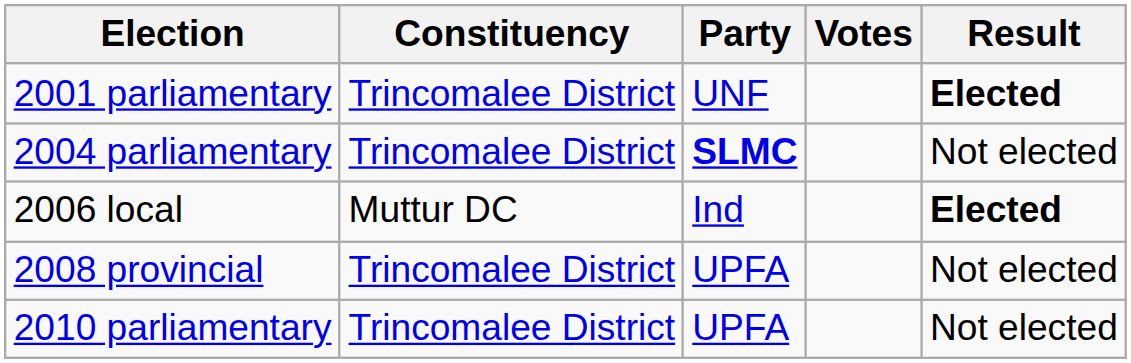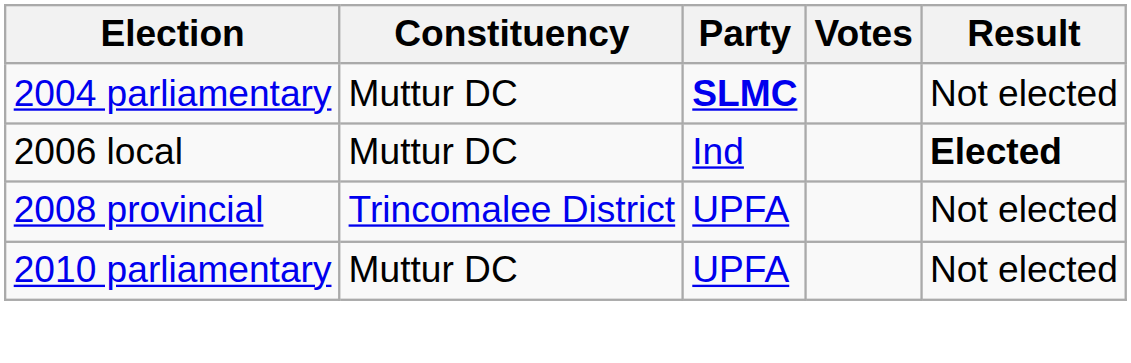 <table class="wikitable" style="text-align:left;">
 <tr>
 <th scope=col>Election</th>
 <th scope=col>Constituency</th>
 <th scope=col>Party</th>
 <th scope=col>Votes</th>
 <th scope=col>Result</th>
 </tr>
 <tr>
-<td><a href='#'>2001 parliamentary</a></td>
-<td><a href='#'>Trincomalee District</a></td>
-<td><a href='#'>UNF</a></td>
-<td align=right></td>
-<td><strong>Elected</strong></td>
-</tr>
-<tr>
 <td><a href='#'>2004 parliamentary</a></td>
-<td><a href='#'>Trincomalee District</a></td>
+<td>Muttur DC</td>
 <td><strong><a href='#'>SLMC</a></strong></td>
 <td align=right></td>
 <td>Not elected</td>
 </tr>
 <tr>
 <td>2006 local</td>
 <td>Muttur DC</td>
 <td><a href='#'>Ind</a></td>
 <td align=right></td>
 <td><strong>Elected</strong></td>
 </tr>
 <tr>
 <td><a href='#'>2008 provincial</a></td>
 <td><a href='#'>Trincomalee District</a></td>
 <td><a href='#'>UPFA</a></td>
 <td></td>
 <td>Not elected</td>
 </tr>
 <tr>
 <td><a href='#'>2010 parliamentary</a></td>
-<td><a href='#'>Trincomalee District</a></td>
+<td>Muttur DC</td>
 <td><a href='#'>UPFA</a></td>
 <td align=right></td>
 <td>Not elected</td>
 </tr>
 </table>
